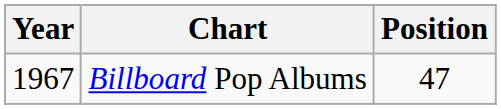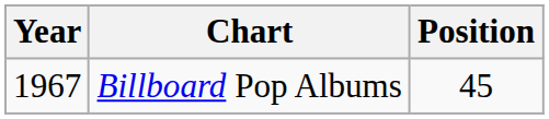 <table class="wikitable">
 <tr>
 <th>Year</th>
 <th>Chart</th>
 <th>Position</th>
 </tr>
 <tr>
 <td rowspan="2">1967</td>
 <td><em><a href='#'>Billboard</a></em> Pop Albums</td>
-<td align="center">47</td>
+<td align="center">45</td>
 </tr>
 </table>
